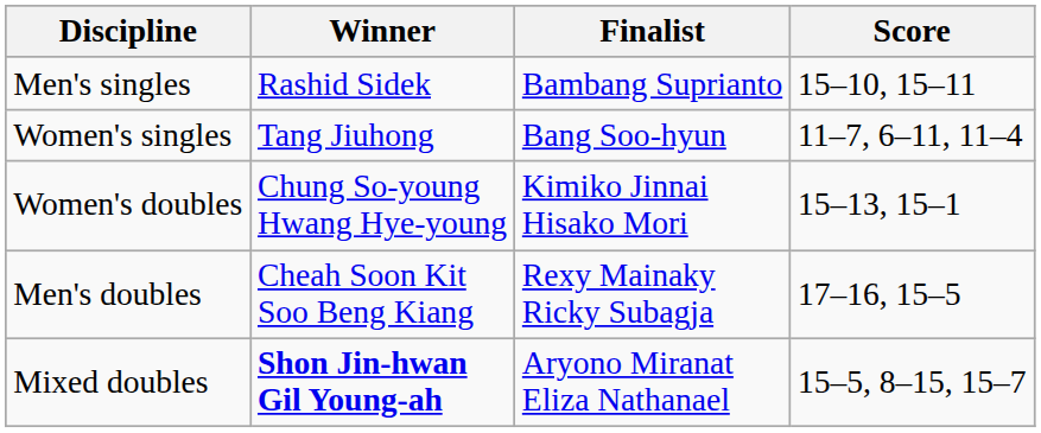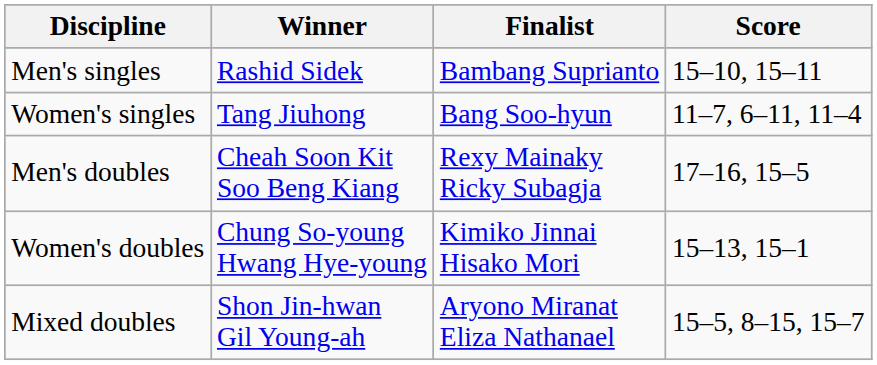 <table class=wikitable>
 <tr>
 <th>Discipline</th>
 <th>Winner</th>
 <th>Finalist</th>
 <th>Score</th>
 </tr>
 <tr>
 <td>Men's singles</td>
 <td> <a href='#'>Rashid Sidek</a></td>
 <td> <a href='#'>Bambang Suprianto</a></td>
 <td>15–10, 15–11</td>
 </tr>
 <tr>
 <td>Women's singles</td>
 <td> <a href='#'>Tang Jiuhong</a></td>
 <td> <a href='#'>Bang Soo-hyun</a></td>
 <td>11–7, 6–11, 11–4</td>
 </tr>
 <tr>
+<td>Men's doubles</td>
+<td> <a href='#'>Cheah Soon Kit</a><br> <a href='#'>Soo Beng Kiang</a></td>
+<td> <a href='#'>Rexy Mainaky</a><br> <a href='#'>Ricky Subagja</a></td>
+<td>17–16, 15–5</td>
+</tr>
+<tr>
 <td>Women's doubles</td>
 <td> <a href='#'>Chung So-young</a><br> <a href='#'>Hwang Hye-young</a></td>
 <td> <a href='#'>Kimiko Jinnai</a><br> <a href='#'>Hisako Mori</a></td>
 <td>15–13, 15–1</td>
 </tr>
 <tr>
-<td>Men's doubles</td>
-<td> <a href='#'>Cheah Soon Kit</a><br> <a href='#'>Soo Beng Kiang</a></td>
-<td> <a href='#'>Rexy Mainaky</a><br> <a href='#'>Ricky Subagja</a></td>
-<td>17–16, 15–5</td>
-</tr>
-<tr>
 <td>Mixed doubles</td>
-<td><strong> <a href='#'>Shon Jin-hwan</a><br> <a href='#'>Gil Young-ah</a></strong></td>
+<td> <a href='#'>Shon Jin-hwan</a><br> <a href='#'>Gil Young-ah</a></td>
 <td> <a href='#'>Aryono Miranat</a><br> <a href='#'>Eliza Nathanael</a></td>
 <td>15–5, 8–15, 15–7</td>
 </tr>
 </table>
